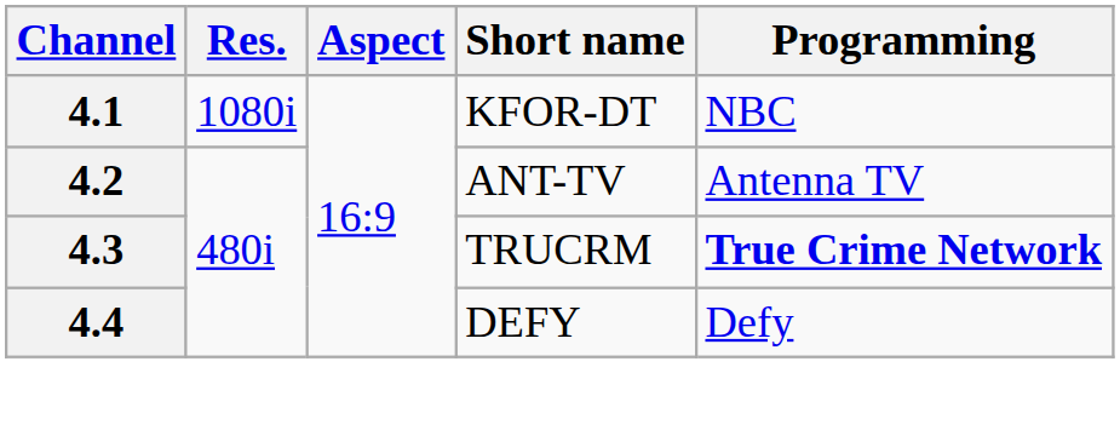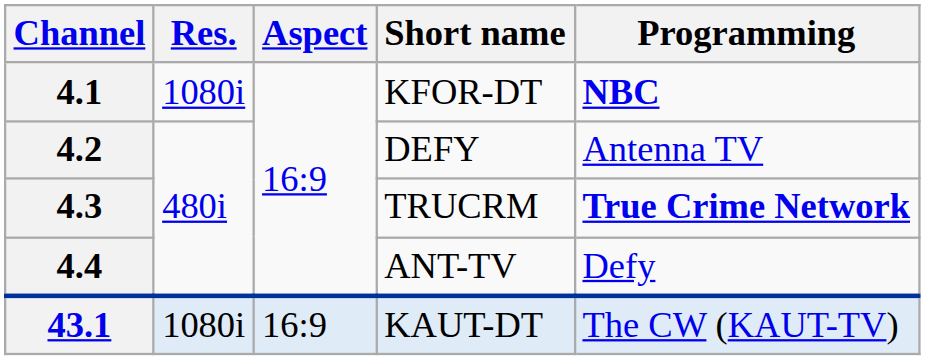 <table class="wikitable">
 <tr>
 <th scope = "col"><a href='#'>Channel</a></th>
 <th scope = "col"><a href='#'>Res.</a></th>
 <th scope = "col"><a href='#'>Aspect</a></th>
 <th scope = "col">Short name</th>
 <th scope = "col">Programming</th>
 </tr>
 <tr>
 <th scope = "row">4.1</th>
 <td><a href='#'>1080i</a></td>
 <td rowspan="4"><a href='#'>16:9</a></td>
 <td>KFOR-DT</td>
-<td><a href='#'>NBC</a></td>
+<td><strong><a href='#'>NBC</a></strong></td>
 </tr>
 <tr>
 <th scope = "row">4.2</th>
 <td rowspan="3"><a href='#'>480i</a></td>
-<td>ANT-TV</td>
+<td>DEFY</td>
 <td><a href='#'>Antenna TV</a></td>
 </tr>
 <tr>
 <th scope = "row">4.3</th>
 <td>TRUCRM</td>
 <td><strong><a href='#'>True Crime Network</a></strong></td>
 </tr>
 <tr>
 <th scope = "row">4.4</th>
-<td>DEFY</td>
+<td>ANT-TV</td>
 <td><a href='#'>Defy</a></td>
 </tr>
+<tr style="background-color:#DFEBF6; border-top: 2px solid #003399;">
+<th scope = "row"><a href='#'>43.1</a></th>
+<td>1080i</td>
+<td>16:9</td>
+<td>KAUT-DT</td>
+<td><a href='#'>The CW</a> (<a href='#'>KAUT-TV</a>)</td>
+</tr>
 </table>
